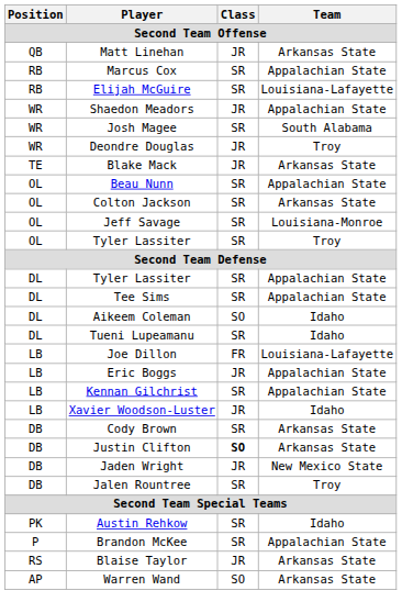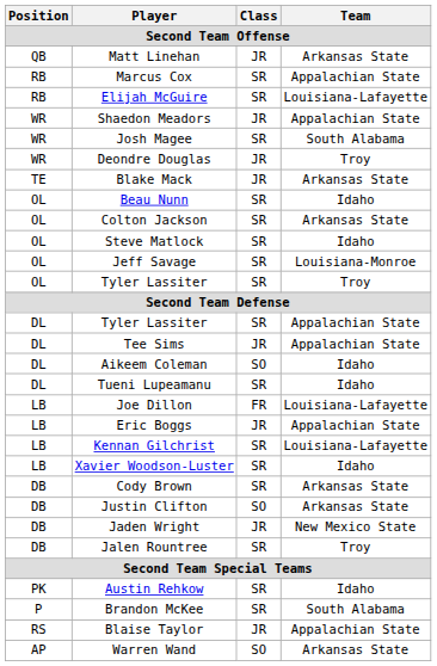 <table class="wikitable sortable">
 <tr>
 <th>Position</th>
 <th>Player</th>
 <th>Class</th>
 <th>Team</th>
 </tr>
 <tr>
 <td colspan="4" style="text-align:center; background:#ddd;"><strong>Second Team Offense</strong></td>
 </tr>
 <tr style="text-align:center;">
 <td style="background:white">QB</td>
 <td style="background:white">Matt Linehan</td>
 <td style="background:white">JR</td>
 <td style="background:white">Arkansas State</td>
 </tr>
 <tr style="text-align:center;">
 <td style="background:white">RB</td>
 <td style="background:white">Marcus Cox</td>
 <td style="background:white">SR</td>
 <td style="background:white">Appalachian State</td>
 </tr>
 <tr style="text-align:center;">
 <td style="background:white">RB</td>
 <td style="background:white"><a href='#'>Elijah McGuire</a></td>
 <td style="background:white">SR</td>
 <td style="background:white">Louisiana-Lafayette</td>
 </tr>
 <tr style="text-align:center;">
 <td style="background:white">WR</td>
 <td style="background:white">Shaedon Meadors</td>
 <td style="background:white">JR</td>
 <td style="background:white">Appalachian State</td>
 </tr>
 <tr style="text-align:center;">
 <td style="background:white">WR</td>
 <td style="background:white">Josh Magee</td>
 <td style="background:white">SR</td>
 <td style="background:white">South Alabama</td>
 </tr>
 <tr style="text-align:center;">
 <td style="background:white">WR</td>
 <td style="background:white">Deondre Douglas</td>
 <td style="background:white">JR</td>
 <td style="background:white">Troy</td>
 </tr>
 <tr style="text-align:center;">
 <td style="background:white">TE</td>
 <td style="background:white">Blake Mack</td>
 <td style="background:white">JR</td>
 <td style="background:white">Arkansas State</td>
 </tr>
 <tr style="text-align:center;">
 <td style="background:white">OL</td>
 <td style="background:white"><a href='#'>Beau Nunn</a></td>
 <td style="background:white">SR</td>
-<td style="background:white">Appalachian State</td>
+<td style="background:white">Idaho</td>
 </tr>
 <tr style="text-align:center;">
 <td style="background:white">OL</td>
 <td style="background:white">Colton Jackson</td>
 <td style="background:white">SR</td>
 <td style="background:white">Arkansas State</td>
+</tr>
+<tr style="text-align:center;">
+<td style="background:white">OL</td>
+<td style="background:white">Steve Matlock</td>
+<td style="background:white">SR</td>
+<td style="background:white">Idaho</td>
 </tr>
 <tr style="text-align:center;">
 <td style="background:white">OL</td>
 <td style="background:white">Jeff Savage</td>
 <td style="background:white">SR</td>
 <td style="background:white">Louisiana-Monroe</td>
 </tr>
 <tr style="text-align:center;">
 <td style="background:white">OL</td>
 <td style="background:white">Tyler Lassiter</td>
 <td style="background:white">SR</td>
 <td style="background:white">Troy</td>
 </tr>
 <tr>
 <td colspan="4" style="text-align:center; background:#ddd;"><strong>Second Team Defense</strong></td>
 </tr>
 <tr style="text-align:center;">
 <td style="background:white">DL</td>
 <td style="background:white">Tyler Lassiter</td>
 <td style="background:white">SR</td>
 <td style="background:white">Appalachian State</td>
 </tr>
 <tr style="text-align:center;">
 <td style="background:white">DL</td>
 <td style="background:white">Tee Sims</td>
-<td style="background:white">SR</td>
+<td style="background:white">JR</td>
 <td style="background:white">Appalachian State</td>
 </tr>
 <tr style="text-align:center;">
 <td style="background:white">DL</td>
 <td style="background:white">Aikeem Coleman</td>
 <td style="background:white">SO</td>
 <td style="background:white">Idaho</td>
 </tr>
 <tr style="text-align:center;">
 <td style="background:white">DL</td>
 <td style="background:white">Tueni Lupeamanu</td>
 <td style="background:white">SR</td>
 <td style="background:white">Idaho</td>
 </tr>
 <tr style="text-align:center;">
 <td style="background:white">LB</td>
 <td style="background:white">Joe Dillon</td>
 <td style="background:white">FR</td>
 <td style="background:white">Louisiana-Lafayette</td>
 </tr>
 <tr style="text-align:center;">
 <td style="background:white">LB</td>
 <td style="background:white">Eric Boggs</td>
 <td style="background:white">JR</td>
 <td style="background:white">Appalachian State</td>
 </tr>
 <tr style="text-align:center;">
 <td style="background:white">LB</td>
 <td style="background:white"><a href='#'>Kennan Gilchrist</a></td>
 <td style="background:white">SR</td>
-<td style="background:white">Appalachian State</td>
+<td style="background:white">Louisiana-Lafayette</td>
 </tr>
 <tr style="text-align:center;">
 <td style="background:white">LB</td>
 <td style="background:white"><a href='#'>Xavier Woodson-Luster</a></td>
-<td style="background:white">JR</td>
+<td style="background:white">SR</td>
 <td style="background:white">Idaho</td>
 </tr>
 <tr style="text-align:center;">
 <td style="background:white">DB</td>
 <td style="background:white">Cody Brown</td>
 <td style="background:white">SR</td>
 <td style="background:white">Arkansas State</td>
 </tr>
 <tr style="text-align:center;">
 <td style="background:white">DB</td>
 <td style="background:white">Justin Clifton</td>
-<td style="background:white"><strong>SO</strong></td>
+<td style="background:white">SO</td>
 <td style="background:white">Arkansas State</td>
 </tr>
 <tr style="text-align:center;">
 <td style="background:white">DB</td>
 <td style="background:white">Jaden Wright</td>
 <td style="background:white">JR</td>
 <td style="background:white">New Mexico State</td>
 </tr>
 <tr style="text-align:center;">
 <td style="background:white">DB</td>
 <td style="background:white">Jalen Rountree</td>
 <td style="background:white">SR</td>
 <td style="background:white">Troy</td>
 </tr>
 <tr>
 <td colspan="4" style="text-align:center; background:#ddd;"><strong>Second Team Special Teams</strong></td>
 </tr>
 <tr style="text-align:center;">
 <td style="background:white">PK</td>
 <td style="background:white"><a href='#'>Austin Rehkow</a></td>
 <td style="background:white">SR</td>
 <td style="background:white">Idaho</td>
 </tr>
 <tr style="text-align:center;">
 <td style="background:white">P</td>
 <td style="background:white">Brandon McKee</td>
 <td style="background:white">SR</td>
-<td style="background:white">Appalachian State</td>
+<td style="background:white">South Alabama</td>
 </tr>
 <tr style="text-align:center;">
 <td style="background:white">RS</td>
 <td style="background:white">Blaise Taylor</td>
 <td style="background:white">JR</td>
-<td style="background:white">Arkansas State</td>
+<td style="background:white">Appalachian State</td>
 </tr>
 <tr style="text-align:center;">
 <td style="background:white">AP</td>
 <td style="background:white">Warren Wand</td>
 <td style="background:white">SO</td>
 <td style="background:white">Arkansas State</td>
 </tr>
 </table>
